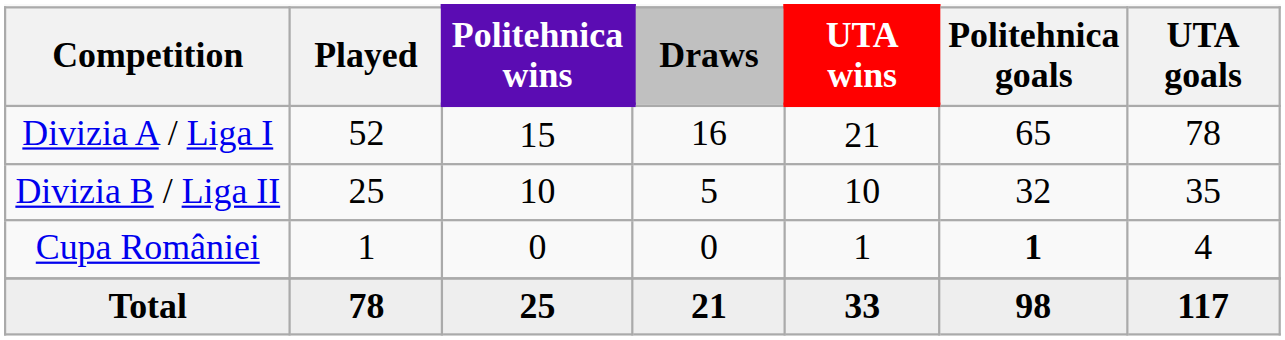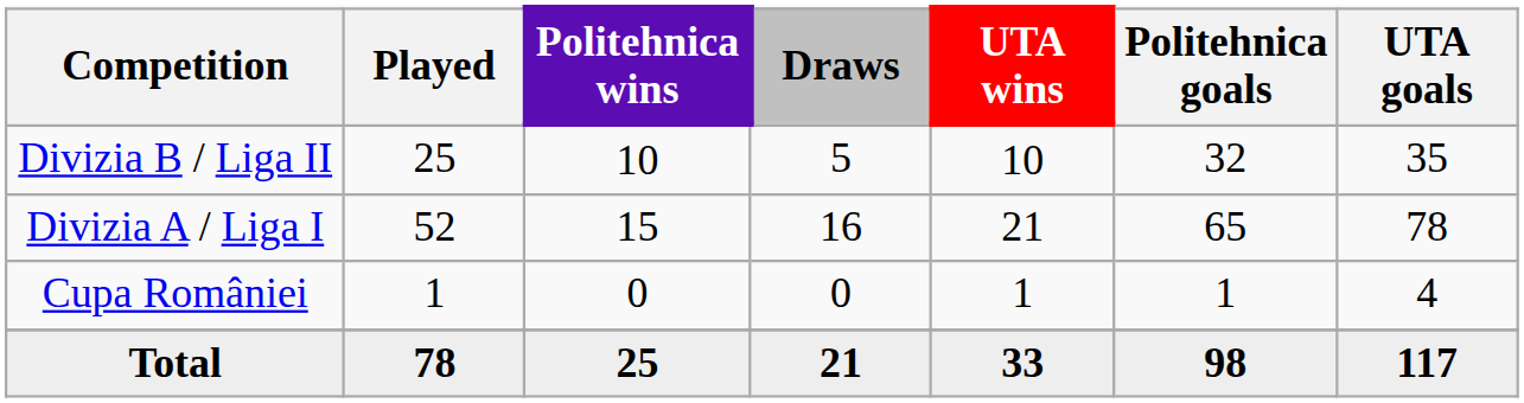 <table class="wikitable" style="text-align: center">
 <tr>
 <th width="120">Competition</th>
 <th width="60">Played</th>
 <th width="60" span style="color:#ffffff; background:#5B0CB3; border:2px solid #5B0CB3">Politehnica wins</th>
 <th width="60" span style="background:silver">Draws</th>
 <th width="60" span style="color:#ffffff; background:#FF0000; border:2px solid #FF0000">UTA wins</th>
 <th width="60">Politehnica goals</th>
 <th width="60">UTA goals</th>
 </tr>
 <tr>
+<td><a href='#'>Divizia B</a> / <a href='#'>Liga II</a></td>
+<td>25</td>
+<td>10</td>
+<td>5</td>
+<td>10</td>
+<td>32</td>
+<td>35</td>
+</tr>
+<tr>
 <td><a href='#'>Divizia A</a> / <a href='#'>Liga I</a></td>
 <td>52</td>
 <td>15</td>
 <td>16</td>
 <td>21</td>
 <td>65</td>
 <td>78</td>
 </tr>
 <tr>
-<td><a href='#'>Divizia B</a> / <a href='#'>Liga II</a></td>
-<td>25</td>
-<td>10</td>
-<td>5</td>
-<td>10</td>
-<td>32</td>
-<td>35</td>
-</tr>
-<tr>
 <td><a href='#'>Cupa României</a></td>
 <td>1</td>
 <td>0</td>
 <td>0</td>
 <td>1</td>
-<td><strong>1</strong></td>
+<td>1</td>
 <td>4</td>
 </tr>
 <tr>
 </tr>
 <tr bgcolor=#EEEEEE>
 <td><strong>Total</strong></td>
 <td><strong>78</strong></td>
 <td><strong>25</strong></td>
 <td><strong>21</strong></td>
 <td><strong>33</strong></td>
 <td><strong>98</strong></td>
 <td><strong>117</strong></td>
 </tr>
 </table>
